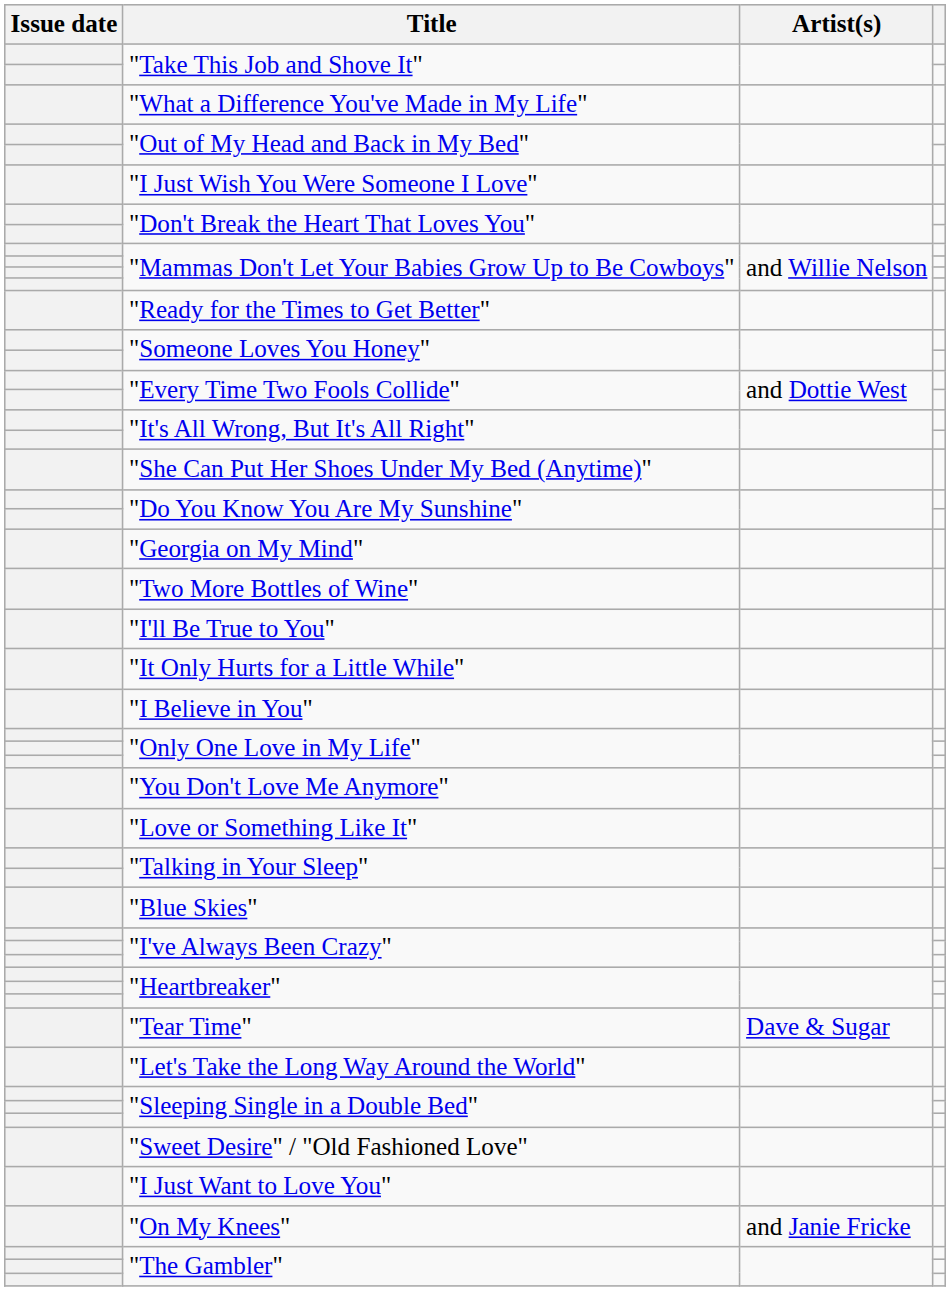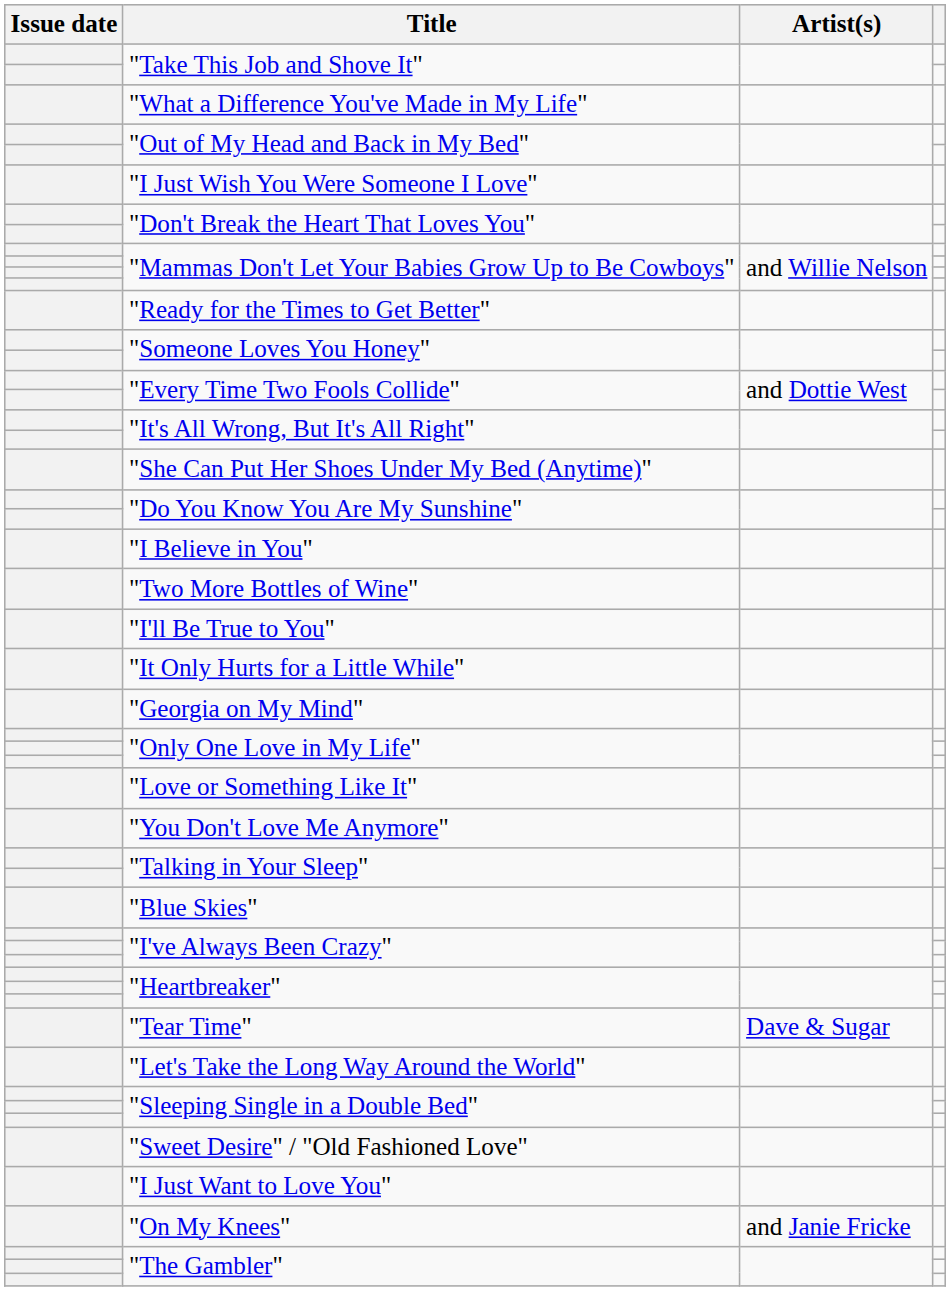 <table class="wikitable sortable plainrowheaders">
 <tr>
 <th scope=col>Issue date</th>
 <th scope=col>Title</th>
 <th scope=col>Artist(s)</th>
 <th scope=col class=unsortable></th>
 </tr>
 <tr>
 <th scope=row></th>
 <td rowspan=2>"<a href='#'>Take This Job and Shove It</a>"</td>
 <td rowspan=2></td>
 <td style="text-align: center;"></td>
 </tr>
 <tr>
 <th scope=row></th>
 <td style="text-align: center;"></td>
 </tr>
 <tr>
 <th scope=row></th>
 <td>"<a href='#'>What a Difference You've Made in My Life</a>"</td>
 <td></td>
 <td style="text-align: center;"></td>
 </tr>
 <tr>
 <th scope=row></th>
 <td rowspan=2>"<a href='#'>Out of My Head and Back in My Bed</a>"</td>
 <td rowspan=2></td>
 <td style="text-align: center;"></td>
 </tr>
 <tr>
 <th scope=row></th>
 <td style="text-align: center;"></td>
 </tr>
 <tr>
 <th scope=row></th>
 <td>"<a href='#'>I Just Wish You Were Someone I Love</a>"</td>
 <td></td>
 <td style="text-align: center;"></td>
 </tr>
 <tr>
 <th scope=row></th>
 <td rowspan=2>"<a href='#'>Don't Break the Heart That Loves You</a>"</td>
 <td rowspan=2></td>
 <td style="text-align: center;"></td>
 </tr>
 <tr>
 <th scope=row></th>
 <td style="text-align: center;"></td>
 </tr>
 <tr>
 <th scope=row></th>
 <td rowspan=4>"<a href='#'>Mammas Don't Let Your Babies Grow Up to Be Cowboys</a>"</td>
 <td rowspan=4> and <a href='#'>Willie Nelson</a></td>
 <td style="text-align: center;"></td>
 </tr>
 <tr>
 <th scope=row></th>
 <td style="text-align: center;"></td>
 </tr>
 <tr>
 <th scope=row></th>
 <td style="text-align: center;"></td>
 </tr>
 <tr>
 <th scope=row></th>
 <td style="text-align: center;"></td>
 </tr>
 <tr>
 <th scope=row></th>
 <td>"<a href='#'>Ready for the Times to Get Better</a>"</td>
 <td></td>
 <td style="text-align: center;"></td>
 </tr>
 <tr>
 <th scope=row></th>
 <td rowspan=2>"<a href='#'>Someone Loves You Honey</a>"</td>
 <td rowspan=2></td>
 <td style="text-align: center;"></td>
 </tr>
 <tr>
 <th scope=row></th>
 <td style="text-align: center;"></td>
 </tr>
 <tr>
 <th scope=row></th>
 <td rowspan=2>"<a href='#'>Every Time Two Fools Collide</a>"</td>
 <td rowspan=2> and <a href='#'>Dottie West</a></td>
 <td style="text-align: center;"></td>
 </tr>
 <tr>
 <th scope=row></th>
 <td style="text-align: center;"></td>
 </tr>
 <tr>
 <th scope=row></th>
 <td rowspan=2>"<a href='#'>It's All Wrong, But It's All Right</a>"</td>
 <td rowspan=2></td>
 <td style="text-align: center;"></td>
 </tr>
 <tr>
 <th scope=row></th>
 <td style="text-align: center;"></td>
 </tr>
 <tr>
 <th scope=row></th>
 <td>"<a href='#'>She Can Put Her Shoes Under My Bed (Anytime)</a>"</td>
 <td></td>
 <td style="text-align: center;"></td>
 </tr>
 <tr>
 <th scope=row></th>
 <td rowspan=2>"<a href='#'>Do You Know You Are My Sunshine</a>"</td>
 <td rowspan=2></td>
 <td style="text-align: center;"></td>
 </tr>
 <tr>
 <th scope=row></th>
 <td style="text-align: center;"></td>
 </tr>
 <tr>
 <th scope=row></th>
-<td>"<a href='#'>Georgia on My Mind</a>"</td>
+<td>"<a href='#'>I Believe in You</a>"</td>
 <td></td>
 <td style="text-align: center;"></td>
 </tr>
 <tr>
 <th scope=row></th>
 <td>"<a href='#'>Two More Bottles of Wine</a>"</td>
 <td></td>
 <td style="text-align: center;"></td>
 </tr>
 <tr>
 <th scope=row></th>
 <td>"<a href='#'>I'll Be True to You</a>"</td>
 <td></td>
 <td style="text-align: center;"></td>
 </tr>
 <tr>
 <th scope=row></th>
 <td>"<a href='#'>It Only Hurts for a Little While</a>"</td>
 <td></td>
 <td style="text-align: center;"></td>
 </tr>
 <tr>
 <th scope=row></th>
-<td>"<a href='#'>I Believe in You</a>"</td>
+<td>"<a href='#'>Georgia on My Mind</a>"</td>
 <td></td>
 <td style="text-align: center;"></td>
 </tr>
 <tr>
 <th scope=row></th>
 <td rowspan=3>"<a href='#'>Only One Love in My Life</a>"</td>
 <td rowspan=3></td>
 <td style="text-align: center;"></td>
 </tr>
 <tr>
 <th scope=row></th>
 <td style="text-align: center;"></td>
 </tr>
 <tr>
 <th scope=row></th>
 <td style="text-align: center;"></td>
 </tr>
 <tr>
 <th scope=row></th>
-<td>"<a href='#'>You Don't Love Me Anymore</a>"</td>
+<td>"<a href='#'>Love or Something Like It</a>"</td>
 <td></td>
 <td style="text-align: center;"></td>
 </tr>
 <tr>
 <th scope=row></th>
-<td>"<a href='#'>Love or Something Like It</a>"</td>
+<td>"<a href='#'>You Don't Love Me Anymore</a>"</td>
 <td></td>
 <td style="text-align: center;"></td>
 </tr>
 <tr>
 <th scope=row></th>
 <td rowspan=2>"<a href='#'>Talking in Your Sleep</a>"</td>
 <td rowspan=2></td>
 <td style="text-align: center;"></td>
 </tr>
 <tr>
 <th scope=row></th>
 <td style="text-align: center;"></td>
 </tr>
 <tr>
 <th scope=row></th>
 <td>"<a href='#'>Blue Skies</a>"</td>
 <td></td>
 <td style="text-align: center;"></td>
 </tr>
 <tr>
 <th scope=row></th>
 <td rowspan=3>"<a href='#'>I've Always Been Crazy</a>"</td>
 <td rowspan=3></td>
 <td style="text-align: center;"></td>
 </tr>
 <tr>
 <th scope=row></th>
 <td style="text-align: center;"></td>
 </tr>
 <tr>
 <th scope=row></th>
 <td style="text-align: center;"></td>
 </tr>
 <tr>
 <th scope=row></th>
 <td rowspan=3>"<a href='#'>Heartbreaker</a>"</td>
 <td rowspan=3></td>
 <td style="text-align: center;"></td>
 </tr>
 <tr>
 <th scope=row></th>
 <td style="text-align: center;"></td>
 </tr>
 <tr>
 <th scope=row></th>
 <td style="text-align: center;"></td>
 </tr>
 <tr>
 <th scope=row></th>
 <td>"<a href='#'>Tear Time</a>"</td>
 <td><a href='#'>Dave & Sugar</a></td>
 <td style="text-align: center;"></td>
 </tr>
 <tr>
 <th scope=row></th>
 <td>"<a href='#'>Let's Take the Long Way Around the World</a>"</td>
 <td></td>
 <td style="text-align: center;"></td>
 </tr>
 <tr>
 <th scope=row></th>
 <td rowspan=3>"<a href='#'>Sleeping Single in a Double Bed</a>"</td>
 <td rowspan=3></td>
 <td style="text-align: center;"></td>
 </tr>
 <tr>
 <th scope=row></th>
 <td style="text-align: center;"></td>
 </tr>
 <tr>
 <th scope=row></th>
 <td style="text-align: center;"></td>
 </tr>
 <tr>
 <th scope=row></th>
 <td>"<a href='#'>Sweet Desire</a>" / "Old Fashioned Love"</td>
 <td></td>
 <td style="text-align: center;"></td>
 </tr>
 <tr>
 <th scope=row></th>
 <td>"<a href='#'>I Just Want to Love You</a>"</td>
 <td></td>
 <td style="text-align: center;"></td>
 </tr>
 <tr>
 <th scope=row></th>
 <td>"<a href='#'>On My Knees</a>"</td>
 <td> and <a href='#'>Janie Fricke</a></td>
 <td style="text-align: center;"></td>
 </tr>
 <tr>
 <th scope=row></th>
 <td rowspan=3>"<a href='#'>The Gambler</a>"</td>
 <td rowspan=3></td>
 <td style="text-align: center;"></td>
 </tr>
 <tr>
 <th scope=row></th>
 <td style="text-align: center;"></td>
 </tr>
 <tr>
 <th scope=row></th>
 <td style="text-align: center;"></td>
 </tr>
 </table>
